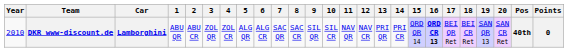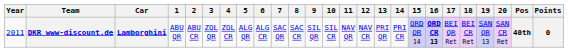 <table class="wikitable" border="1" style="text-align:center; font-size:90%;">
 <tr>
 <th>Year</th>
 <th>Team</th>
 <th>Car</th>
 <th>1</th>
 <th>2</th>
 <th>3</th>
 <th>4</th>
 <th>5</th>
 <th>6</th>
 <th>7</th>
 <th>8</th>
 <th>9</th>
 <th>10</th>
 <th>11</th>
 <th>12</th>
 <th>13</th>
 <th>14</th>
 <th>15</th>
 <th>16</th>
 <th>17</th>
 <th>18</th>
 <th>19</th>
 <th>20</th>
 <th>Pos</th>
 <th>Points</th>
 </tr>
 <tr>
-<td><a href='#'>2010</a></td>
+<td><a href='#'>2011</a></td>
 <th><a href='#'>DKR www-discount.de</a></th>
 <th><a href='#'>Lamborghini</a></th>
 <td><a href='#'>ABU<br>QR</a></td>
 <td><a href='#'>ABU<br>CR</a></td>
 <td><a href='#'>ZOL<br>QR</a></td>
 <td><a href='#'>ZOL<br>CR</a></td>
 <td><a href='#'>ALG<br>QR</a></td>
 <td><a href='#'>ALG<br>CR</a></td>
 <td><a href='#'>SAC<br>QR</a></td>
 <td><a href='#'>SAC<br>CR</a></td>
 <td><a href='#'>SIL<br>QR</a></td>
 <td><a href='#'>SIL<br>CR</a></td>
 <td><a href='#'>NAV<br>QR</a></td>
 <td><a href='#'>NAV<br>CR</a></td>
 <td><a href='#'>PRI<br>QR</a></td>
 <td><a href='#'>PRI<br>CR</a></td>
 <td style="background:#CFCFFF;"><a href='#'>ORD<br>QR</a><br><small>14<br></small></td>
 <td style="background:#CFCFFF;"><strong><a href='#'>ORD<br>CR</a><br><small>13<br></small></strong></td>
 <td style="background:#EFCFFF;"><a href='#'>BEI<br>QR</a><br><small>Ret<br></small></td>
 <td style="background:#EFCFFF;"><a href='#'>BEI<br>CR</a><br><small>Ret<br></small></td>
 <td style="background:#CFCFFF;"><a href='#'>SAN<br>QR</a><br><small>13<br></small></td>
 <td style="background:#EFCFFF;"><a href='#'>SAN<br>CR</a><br><small>Ret<br></small></td>
 <th>40th</th>
 <th>0</th>
 </tr>
 </table>
